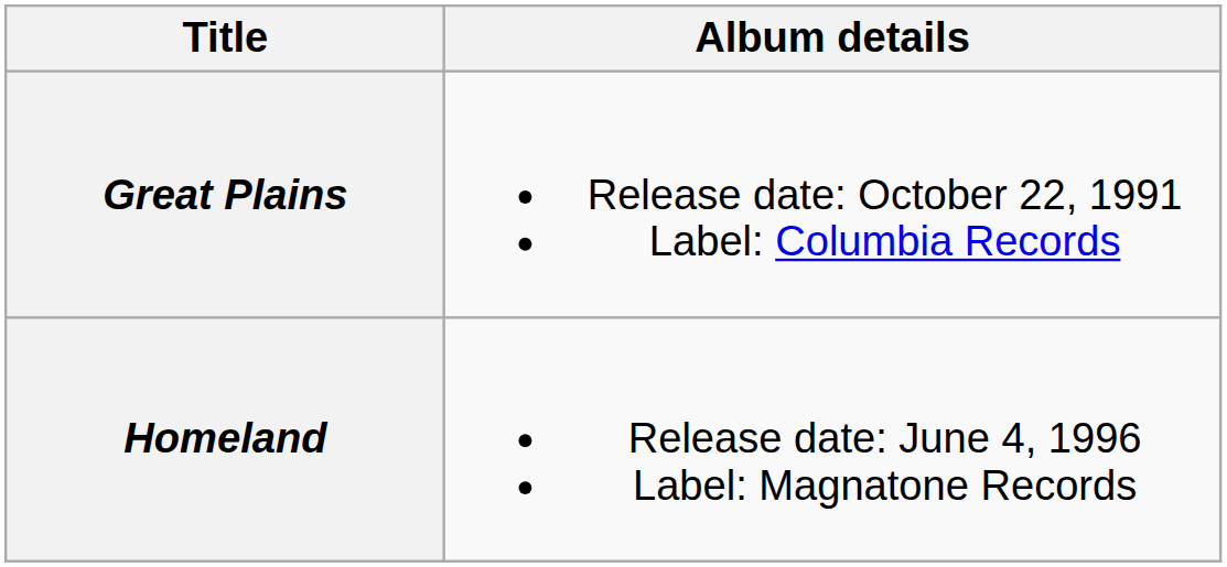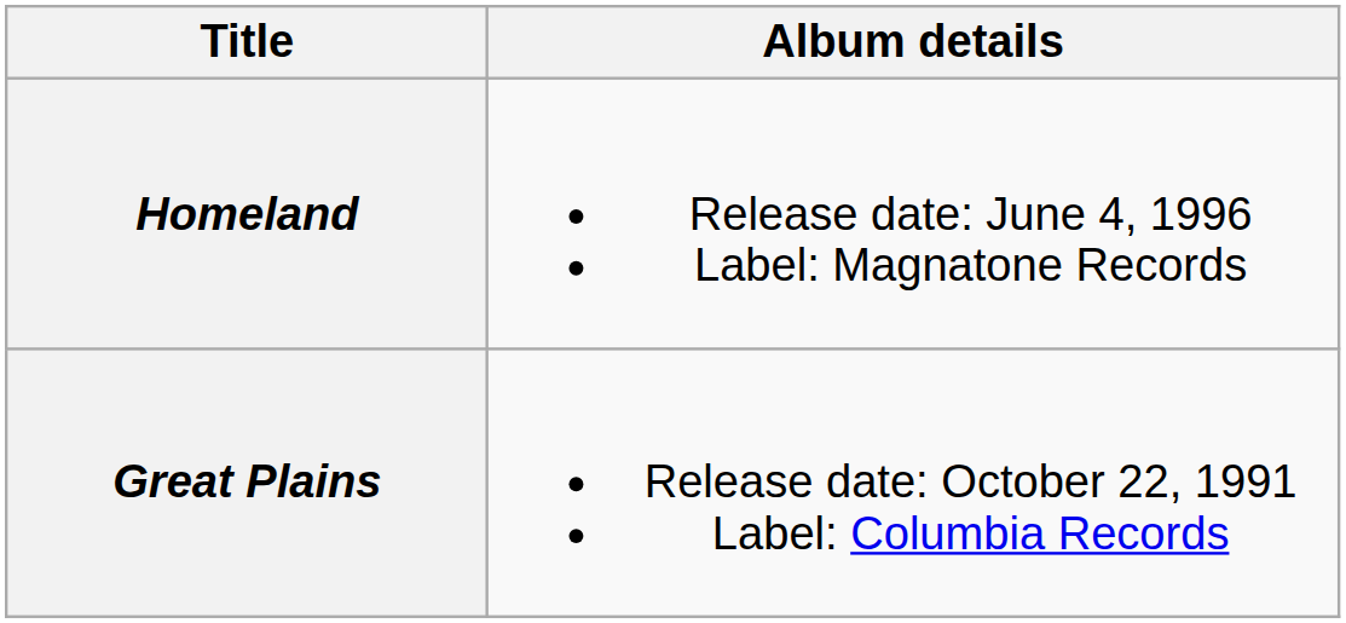 <table class="wikitable plainrowheaders" style="text-align:center;">
 <tr>
 <th style="width:10em;">Title</th>
 <th style="width:18em;">Album details</th>
 </tr>
 <tr>
+<th scope="row"><em>Homeland</em></th>
+<td><br><ul><li>Release date: June 4, 1996</li><li>Label: Magnatone Records</li></ul></td>
+</tr>
+<tr>
 <th scope="row"><em>Great Plains</em></th>
 <td><br><ul><li>Release date: October 22, 1991</li><li>Label: <a href='#'>Columbia Records</a></li></ul></td>
 </tr>
-<tr>
-<th scope="row"><em>Homeland</em></th>
-<td><br><ul><li>Release date: June 4, 1996</li><li>Label: Magnatone Records</li></ul></td>
-</tr>
 </table>
